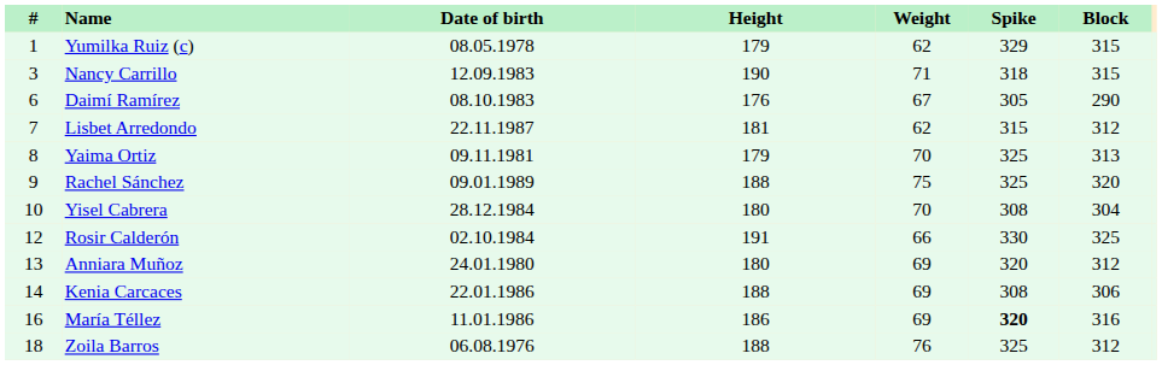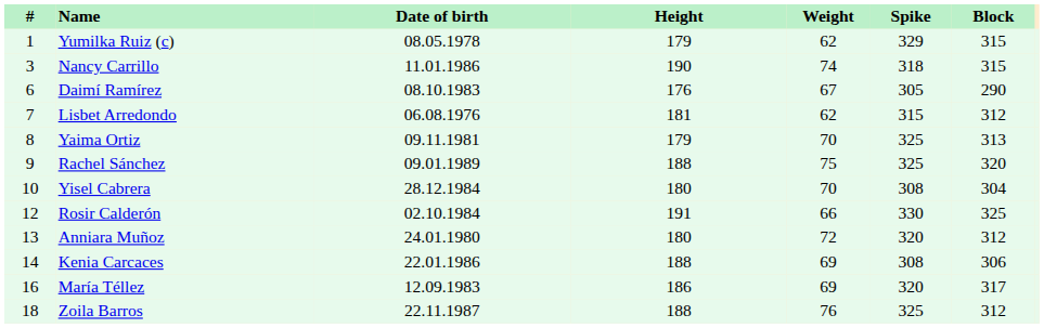 <table border=0 cellpadding=2 cellspacing=0  |- bgcolor=#FFECCE style="text-align:center; font-size:90%;" width=100%>
 <tr bgcolor=#BBF0C9>
 <th width=5%>#</th>
 <th width=25% align=left>Name</th>
 <th width=25%>Date of birth</th>
 <th width=21%>Height</th>
 <th width=8%>Weight</th>
 <th width=8%>Spike</th>
 <th width=8%>Block</th>
 </tr>
 <tr bgcolor=#E7FAEC>
 <td>1</td>
 <td align=left><a href='#'>Yumilka Ruiz</a> (<a href='#'>c</a>)</td>
 <td>08.05.1978</td>
 <td>179</td>
 <td>62</td>
 <td>329</td>
 <td>315</td>
 <td></td>
 </tr>
 <tr bgcolor=#E7FAEC>
 <td>3</td>
 <td align=left><a href='#'>Nancy Carrillo</a></td>
-<td>12.09.1983</td>
+<td>11.01.1986</td>
 <td>190</td>
-<td>71</td>
+<td>74</td>
 <td>318</td>
 <td>315</td>
 <td></td>
 </tr>
 <tr bgcolor=#E7FAEC>
 <td>6</td>
 <td align=left><a href='#'>Daimí Ramírez</a></td>
 <td>08.10.1983</td>
 <td>176</td>
 <td>67</td>
 <td>305</td>
 <td>290</td>
 <td></td>
 </tr>
 <tr bgcolor=#E7FAEC>
 <td>7</td>
 <td align=left><a href='#'>Lisbet Arredondo</a></td>
-<td>22.11.1987</td>
+<td>06.08.1976</td>
 <td>181</td>
 <td>62</td>
 <td>315</td>
 <td>312</td>
 <td></td>
 </tr>
 <tr bgcolor=#E7FAEC>
 <td>8</td>
 <td align=left><a href='#'>Yaima Ortiz</a></td>
 <td>09.11.1981</td>
 <td>179</td>
 <td>70</td>
 <td>325</td>
 <td>313</td>
 <td></td>
 </tr>
 <tr bgcolor=#E7FAEC>
 <td>9</td>
 <td align=left><a href='#'>Rachel Sánchez</a></td>
 <td>09.01.1989</td>
 <td>188</td>
 <td>75</td>
 <td>325</td>
 <td>320</td>
 <td></td>
 </tr>
 <tr bgcolor=#E7FAEC>
 <td>10</td>
 <td align=left><a href='#'>Yisel Cabrera</a></td>
 <td>28.12.1984</td>
 <td>180</td>
 <td>70</td>
 <td>308</td>
 <td>304</td>
 <td></td>
 </tr>
 <tr bgcolor=#E7FAEC>
 <td>12</td>
 <td align=left><a href='#'>Rosir Calderón</a></td>
 <td>02.10.1984</td>
 <td>191</td>
 <td>66</td>
 <td>330</td>
 <td>325</td>
 <td></td>
 </tr>
 <tr bgcolor=#E7FAEC>
 <td>13</td>
 <td align=left><a href='#'>Anniara Muñoz</a></td>
 <td>24.01.1980</td>
 <td>180</td>
-<td>69</td>
+<td>72</td>
 <td>320</td>
 <td>312</td>
 <td></td>
 </tr>
 <tr bgcolor=#E7FAEC>
 <td>14</td>
 <td align=left><a href='#'>Kenia Carcaces</a></td>
 <td>22.01.1986</td>
 <td>188</td>
 <td>69</td>
 <td>308</td>
 <td>306</td>
 <td></td>
 </tr>
 <tr bgcolor=#E7FAEC>
 <td>16</td>
 <td align=left><a href='#'>María Téllez</a></td>
-<td>11.01.1986</td>
+<td>12.09.1983</td>
 <td>186</td>
 <td>69</td>
-<td><strong>320</strong></td>
-<td>316</td>
+<td>320</td>
+<td>317</td>
 <td></td>
 </tr>
 <tr bgcolor=#E7FAEC>
 <td>18</td>
 <td align=left><a href='#'>Zoila Barros</a></td>
-<td>06.08.1976</td>
+<td>22.11.1987</td>
 <td>188</td>
 <td>76</td>
 <td>325</td>
 <td>312</td>
 <td></td>
 </tr>
 </table>
